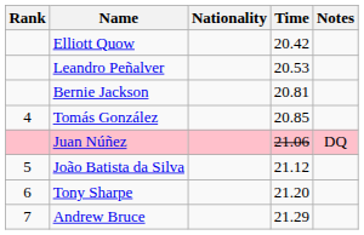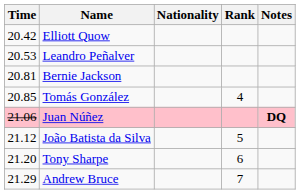 <table class="wikitable sortable" style="text-align:center">
 <tr>
-<th>Rank</th>
+<th>Time</th>
 <th>Name</th>
 <th>Nationality</th>
-<th>Time</th>
+<th>Rank</th>
 <th>Notes</th>
 </tr>
 <tr>
-<td></td>
+<td>20.42</td>
 <td align=left><a href='#'>Elliott Quow</a></td>
 <td align=left></td>
-<td>20.42</td>
+<td></td>
 <td></td>
 </tr>
 <tr>
-<td></td>
+<td>20.53</td>
 <td align=left><a href='#'>Leandro Peñalver</a></td>
 <td align=left></td>
-<td>20.53</td>
+<td></td>
 <td></td>
 </tr>
 <tr>
-<td></td>
+<td>20.81</td>
 <td align=left><a href='#'>Bernie Jackson</a></td>
 <td align=left></td>
-<td>20.81</td>
+<td></td>
 <td></td>
 </tr>
 <tr>
-<td>4</td>
+<td>20.85</td>
 <td align=left><a href='#'>Tomás González</a></td>
 <td align=left></td>
-<td>20.85</td>
+<td>4</td>
 <td></td>
 </tr>
 <tr bgcolor=pink>
-<td><s></s></td>
+<td><s>21.06</s></td>
 <td align=left><a href='#'>Juan Núñez</a></td>
 <td align=left></td>
-<td><s>21.06</s></td>
-<td>DQ</td>
+<td><s></s></td>
+<td><strong>DQ</strong></td>
 </tr>
 <tr>
-<td>5</td>
+<td>21.12</td>
 <td align=left><a href='#'>João Batista da Silva</a></td>
 <td align=left></td>
-<td>21.12</td>
+<td>5</td>
 <td></td>
 </tr>
 <tr>
-<td>6</td>
+<td>21.20</td>
 <td align=left><a href='#'>Tony Sharpe</a></td>
 <td align=left></td>
-<td>21.20</td>
+<td>6</td>
 <td></td>
 </tr>
 <tr>
-<td>7</td>
+<td>21.29</td>
 <td align=left><a href='#'>Andrew Bruce</a></td>
 <td align=left></td>
-<td>21.29</td>
+<td>7</td>
 <td></td>
 </tr>
 </table>
